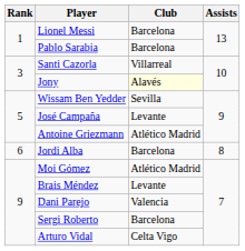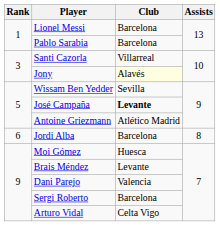 <table class="wikitable" style="text-align:center">
 <tr>
 <th>Rank</th>
 <th>Player</th>
 <th>Club</th>
 <th>Assists</th>
 </tr>
 <tr>
 <td rowspan=2>1</td>
 <td align=left> <a href='#'>Lionel Messi</a></td>
 <td align=left>Barcelona</td>
 <td rowspan=2>13</td>
 </tr>
 <tr>
 <td align=left> <a href='#'>Pablo Sarabia</a></td>
 <td align=left>Barcelona</td>
 </tr>
 <tr>
 <td rowspan=2>3</td>
 <td align=left> <a href='#'>Santi Cazorla</a></td>
 <td align=left>Villarreal</td>
 <td rowspan=2>10</td>
 </tr>
 <tr>
 <td align=left> <a href='#'>Jony</a></td>
 <td align=left style="background: lightyellow;">Alavés</td>
 </tr>
 <tr>
 <td rowspan=3>5</td>
 <td align=left> <a href='#'>Wissam Ben Yedder</a></td>
 <td align=left>Sevilla</td>
 <td rowspan=3>9</td>
 </tr>
 <tr>
 <td align=left> <a href='#'>José Campaña</a></td>
-<td align=left>Levante</td>
+<td align=left><strong>Levante</strong></td>
 </tr>
 <tr>
 <td align=left> <a href='#'>Antoine Griezmann</a></td>
 <td align=left>Atlético Madrid</td>
 </tr>
 <tr>
 <td>6</td>
 <td align=left> <a href='#'>Jordi Alba</a></td>
 <td align=left>Barcelona</td>
 <td>8</td>
 </tr>
 <tr>
 <td rowspan=5>9</td>
 <td align=left> <a href='#'>Moi Gómez</a></td>
-<td align=left>Atlético Madrid</td>
+<td align=left>Huesca</td>
 <td rowspan=5>7</td>
 </tr>
 <tr>
 <td align=left> <a href='#'>Brais Méndez</a></td>
 <td align=left>Levante</td>
 </tr>
 <tr>
 <td align=left> <a href='#'>Dani Parejo</a></td>
 <td align=left>Valencia</td>
 </tr>
 <tr>
 <td align=left> <a href='#'>Sergi Roberto</a></td>
 <td align=left>Barcelona</td>
 </tr>
 <tr>
 <td align=left> <a href='#'>Arturo Vidal</a></td>
 <td align=left>Celta Vigo</td>
 </tr>
 </table>
